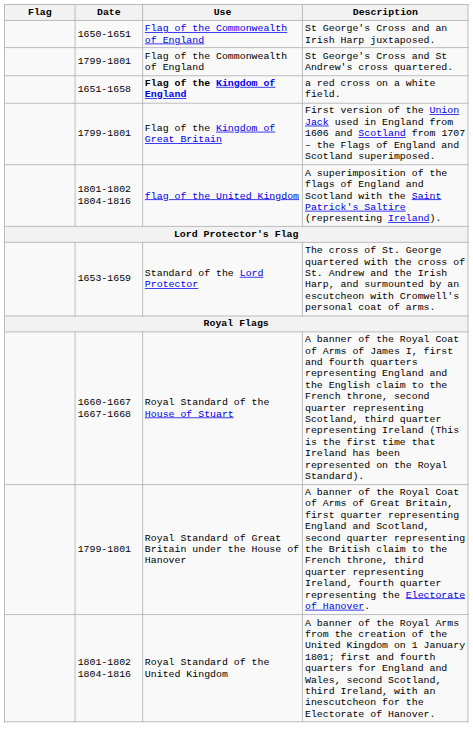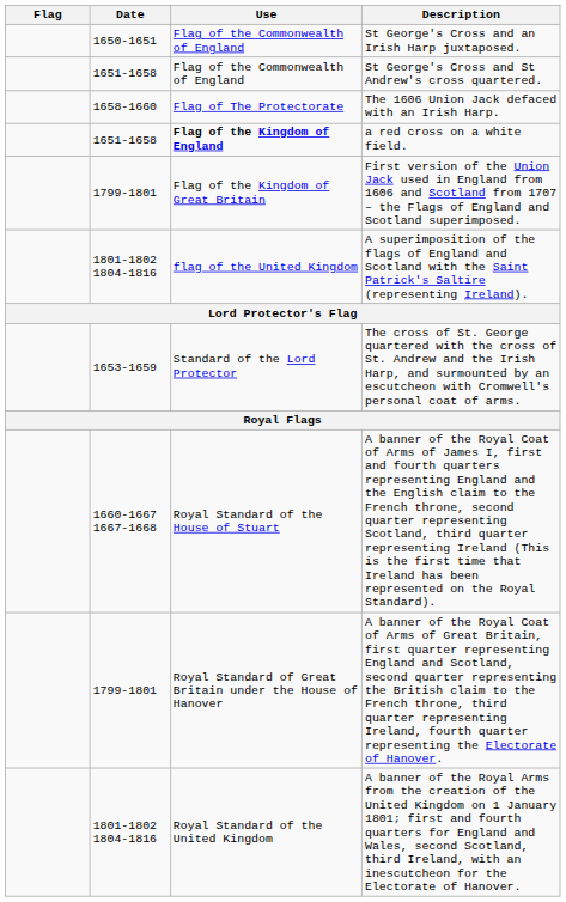 <table class="wikitable">
 <tr>
 <th style="width:110px;">Flag</th>
 <th style="width:100px;">Date</th>
 <th style="width:250px;">Use</th>
 <th style="width:250px;">Description</th>
 </tr>
 <tr>
 <td></td>
 <td>1650-1651</td>
 <td><a href='#'>Flag of the Commonwealth of England</a></td>
 <td>St George's Cross and an Irish Harp juxtaposed.</td>
 </tr>
 <tr>
 <td></td>
-<td>1799-1801</td>
+<td>1651-1658</td>
 <td>Flag of the Commonwealth of England</td>
 <td>St George's Cross and St Andrew's cross quartered.</td>
+</tr>
+<tr>
+<td></td>
+<td>1658-1660</td>
+<td><a href='#'>Flag of The Protectorate</a></td>
+<td>The 1606 Union Jack defaced with an Irish Harp.</td>
 </tr>
 <tr>
 <td></td>
 <td>1651-1658</td>
 <td><strong>Flag of the <a href='#'>Kingdom of England</a></strong></td>
 <td>a red cross on a white field.</td>
 </tr>
 <tr>
 <td></td>
 <td>1799-1801</td>
 <td>Flag of the <a href='#'>Kingdom of Great Britain</a></td>
 <td>First version of the <a href='#'>Union Jack</a> used in England from 1606 and <a href='#'>Scotland</a> from 1707 – the Flags of England and Scotland superimposed.</td>
 </tr>
 <tr>
 <td></td>
 <td>1801-1802<br>1804-1816</td>
 <td><a href='#'>flag of the United Kingdom</a></td>
 <td>A superimposition of the flags of England and Scotland with the <a href='#'>Saint Patrick's Saltire</a> (representing <a href='#'>Ireland</a>).</td>
 </tr>
 <tr>
 <th colspan="4">Lord Protector's Flag</th>
 </tr>
 <tr>
 <td></td>
 <td>1653-1659</td>
 <td>Standard of the <a href='#'>Lord Protector</a></td>
 <td>The cross of St. George quartered with the cross of St. Andrew and the Irish Harp, and surmounted by an escutcheon with Cromwell's personal coat of arms.</td>
 </tr>
 <tr>
 <th colspan="4">Royal Flags</th>
 </tr>
 <tr>
 <td></td>
 <td>1660-1667<br>1667-1668</td>
 <td>Royal Standard of the <a href='#'>House of Stuart</a></td>
 <td>A banner of the Royal Coat of Arms of James I, first and fourth quarters representing England and the English claim to the French throne, second quarter representing Scotland, third quarter representing Ireland (This is the first time that Ireland has been represented on the Royal Standard).</td>
 </tr>
 <tr>
 <td></td>
 <td>1799-1801</td>
 <td>Royal Standard of Great Britain under the House of Hanover</td>
 <td>A banner of the Royal Coat of Arms of Great Britain, first quarter representing England and Scotland, second quarter representing the British claim to the French throne, third quarter representing Ireland, fourth quarter representing the <a href='#'>Electorate of Hanover</a>.</td>
 </tr>
 <tr>
 <td></td>
 <td>1801-1802<br>1804-1816</td>
 <td>Royal Standard of the United Kingdom</td>
 <td>A banner of the Royal Arms from the creation of the United Kingdom on 1 January 1801; first and fourth quarters for England and Wales, second Scotland, third Ireland, with an inescutcheon for the Electorate of Hanover.</td>
 </tr>
 </table>
